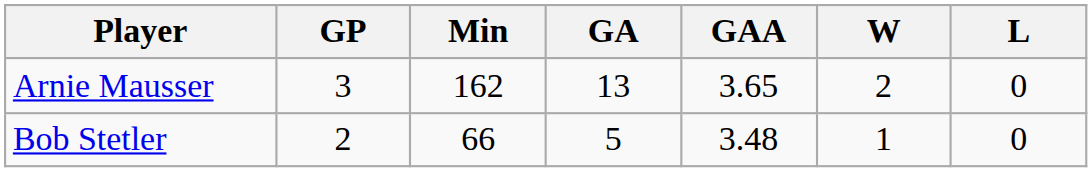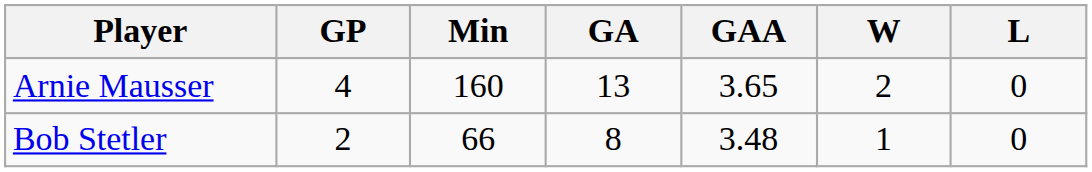 <table class="wikitable">
 <tr>
 <th bgcolor="#DDDDFF" width="20%">Player</th>
 <th bgcolor="#DDDDFF" width="10%">GP</th>
 <th bgcolor="#DDDDFF" width="10%">Min</th>
 <th bgcolor="#DDDDFF" width="10%">GA</th>
 <th bgcolor="#DDDDFF" width="10%">GAA</th>
 <th bgcolor="#DDDDFF" width="10%">W</th>
 <th bgcolor="#DDDDFF" width="10%">L</th>
 </tr>
 <tr align=center>
 <td align=left><a href='#'>Arnie Mausser</a></td>
-<td>3</td>
-<td>162</td>
+<td>4</td>
+<td>160</td>
 <td>13</td>
 <td>3.65</td>
 <td>2</td>
 <td>0</td>
 </tr>
 <tr align=center>
 <td align=left><a href='#'>Bob Stetler</a></td>
 <td>2</td>
 <td>66</td>
-<td>5</td>
+<td>8</td>
 <td>3.48</td>
 <td>1</td>
 <td>0</td>
 </tr>
 </table>
